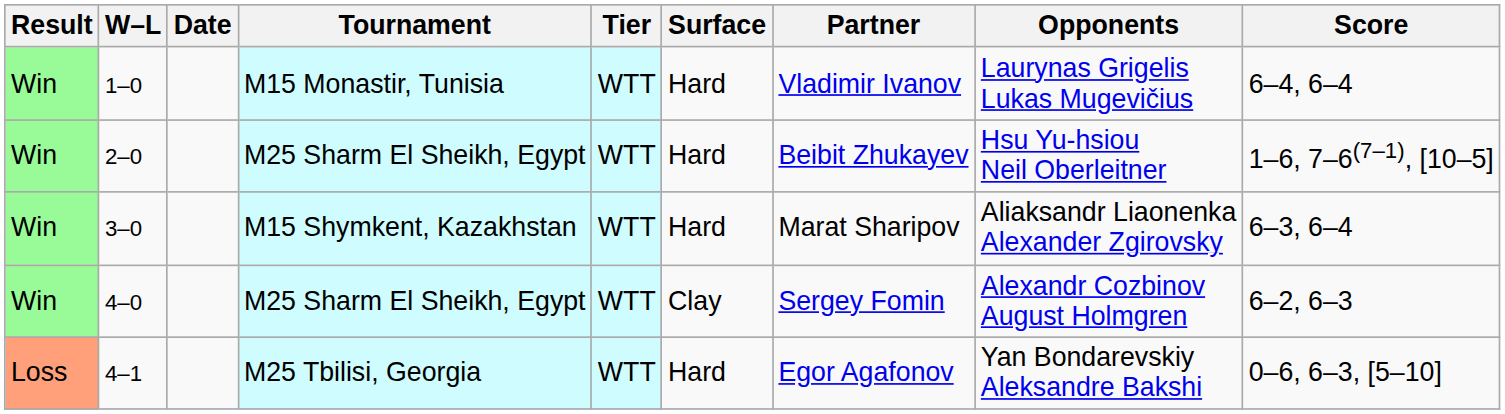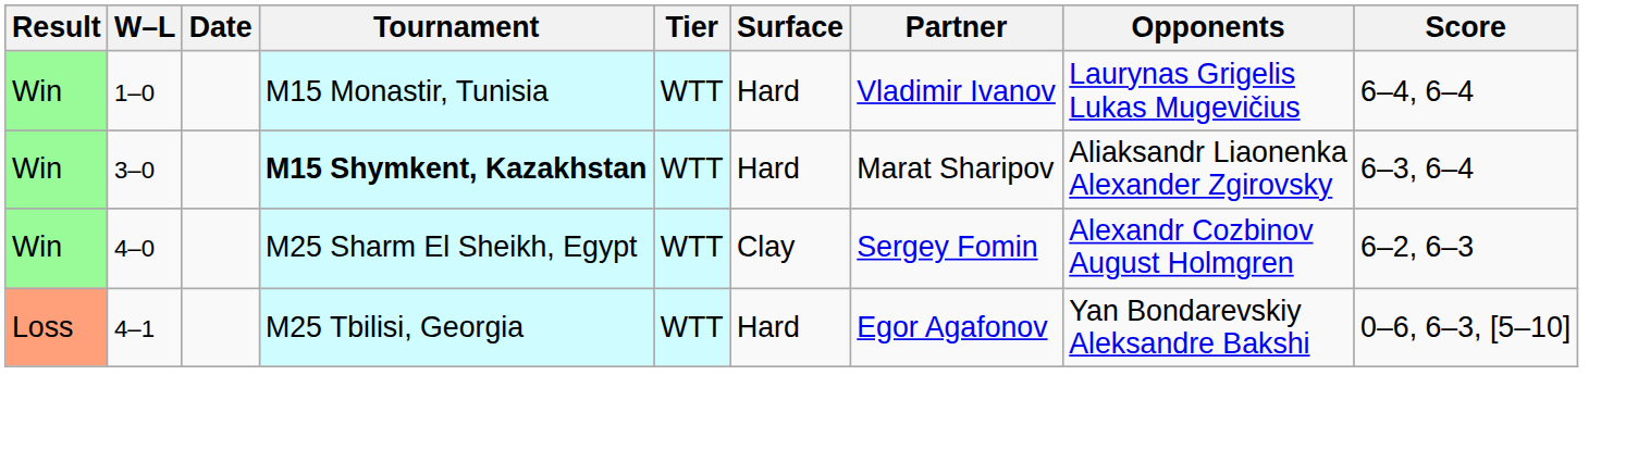 <table class="sortable wikitable">
 <tr>
 <th>Result</th>
 <th>W–L</th>
 <th>Date</th>
 <th>Tournament</th>
 <th>Tier</th>
 <th>Surface</th>
 <th>Partner</th>
 <th>Opponents</th>
 <th class="unsortable">Score</th>
 </tr>
 <tr>
 <td bgcolor=98fb98>Win</td>
 <td><small>1–0</small></td>
 <td></td>
 <td style="background:#cffcff;">M15 Monastir, Tunisia</td>
 <td style="background:#cffcff;">WTT</td>
 <td>Hard</td>
 <td> <a href='#'>Vladimir Ivanov</a></td>
 <td> <a href='#'>Laurynas Grigelis</a> <br>  <a href='#'>Lukas Mugevičius</a></td>
 <td>6–4, 6–4</td>
 </tr>
 <tr>
 <td bgcolor=98fb98>Win</td>
-<td><small>2–0</small></td>
-<td></td>
-<td style="background:#cffcff;">M25 Sharm El Sheikh, Egypt</td>
-<td style="background:#cffcff;">WTT</td>
-<td>Hard</td>
-<td> <a href='#'>Beibit Zhukayev</a></td>
-<td> <a href='#'>Hsu Yu-hsiou</a> <br>  <a href='#'>Neil Oberleitner</a></td>
-<td>1–6, 7–6<sup>(7–1)</sup>, [10–5]</td>
-</tr>
-<tr>
-<td bgcolor=98fb98>Win</td>
 <td><small>3–0</small></td>
 <td></td>
-<td style="background:#cffcff;">M15 Shymkent, Kazakhstan</td>
+<td style="background:#cffcff;"><strong>M15 Shymkent, Kazakhstan</strong></td>
 <td style="background:#cffcff;">WTT</td>
 <td>Hard</td>
 <td> Marat Sharipov</td>
 <td> Aliaksandr Liaonenka <br> <a href='#'>Alexander Zgirovsky</a></td>
 <td>6–3, 6–4</td>
 </tr>
 <tr>
 <td bgcolor=98fb98>Win</td>
 <td><small>4–0</small></td>
 <td></td>
 <td style="background:#cffcff;">M25 Sharm El Sheikh, Egypt</td>
 <td style="background:#cffcff;">WTT</td>
 <td>Clay</td>
 <td> <a href='#'>Sergey Fomin</a></td>
 <td> <a href='#'>Alexandr Cozbinov</a><br> <a href='#'>August Holmgren</a></td>
 <td>6–2, 6–3</td>
 </tr>
 <tr>
 <td bgcolor=ffa07a>Loss</td>
 <td><small>4–1</small></td>
 <td></td>
 <td style="background:#cffcff;">M25 Tbilisi, Georgia</td>
 <td style="background:#cffcff;">WTT</td>
 <td>Hard</td>
 <td> <a href='#'>Egor Agafonov</a></td>
 <td> Yan Bondarevskiy <br> <a href='#'>Aleksandre Bakshi</a></td>
 <td>0–6, 6–3, [5–10]</td>
 </tr>
 </table>
